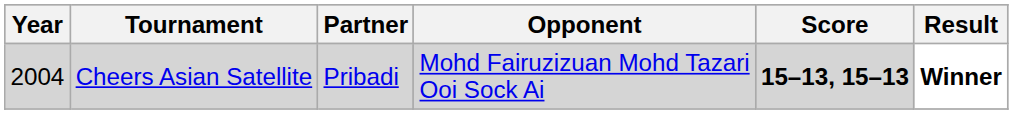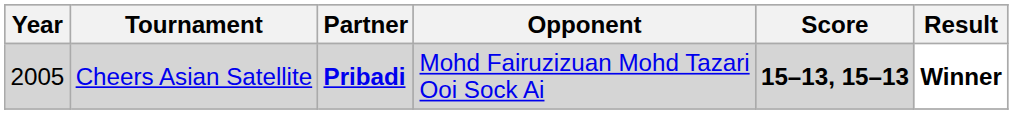 <table class="sortable wikitable" style="font-size: 90%;">
 <tr>
 <th>Year</th>
 <th>Tournament</th>
 <th>Partner</th>
 <th>Opponent</th>
 <th>Score</th>
 <th>Result</th>
 </tr>
 <tr style="background:#D5D5D5">
-<td align="center">2004</td>
+<td align="center">2005</td>
 <td align="left"><a href='#'>Cheers Asian Satellite</a></td>
-<td align="left"> <a href='#'>Pribadi</a></td>
+<td align="left"><strong> <a href='#'>Pribadi</a></strong></td>
 <td align="left"> <a href='#'>Mohd Fairuzizuan Mohd Tazari</a><br> <a href='#'>Ooi Sock Ai</a></td>
 <td align="left"><strong>15–13, 15–13</strong></td>
 <td style="text-align:left; background:white"> <strong>Winner</strong></td>
 </tr>
 </table>
